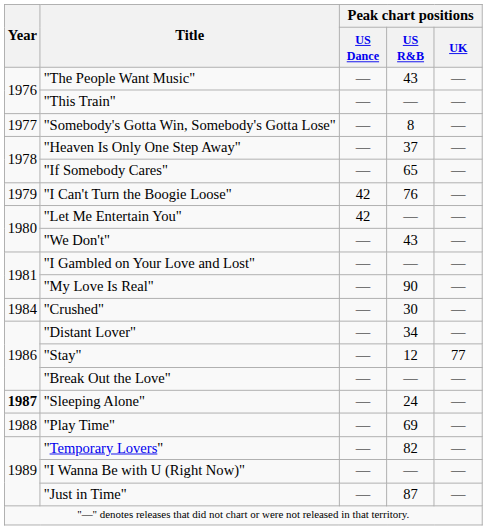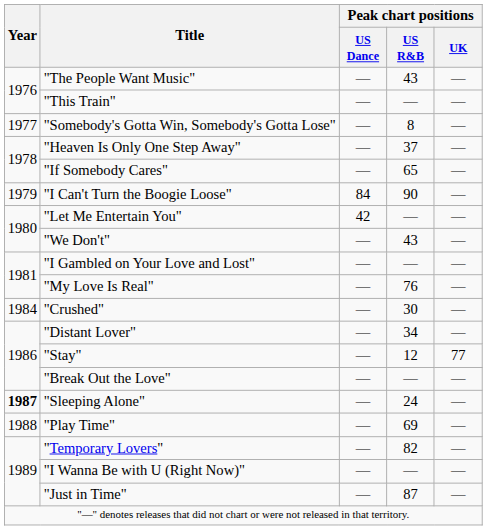 <table class="wikitable">
 <tr>
 <th scope="col" rowspan="2">Year</th>
 <th scope="col" rowspan="2">Title</th>
 <th scope="col" colspan="3">Peak chart positions</th>
 </tr>
 <tr>
 <th style="width:45px;"><small><a href='#'>US Dance</a></small><br></th>
 <th style="width:45px;"><small><a href='#'>US R&B</a></small><br></th>
 <th style="width:45px;"><small><a href='#'>UK</a></small><br></th>
 </tr>
 <tr>
 <td rowspan="2">1976</td>
 <td>"The People Want Music"</td>
 <td align=center>—</td>
 <td align=center>43</td>
 <td align=center>—</td>
 </tr>
 <tr>
 <td>"This Train"</td>
 <td align=center>—</td>
 <td align=center>—</td>
 <td align=center>―</td>
 </tr>
 <tr>
 <td rowspan="1">1977</td>
 <td>"Somebody's Gotta Win, Somebody's Gotta Lose"</td>
 <td align=center>—</td>
 <td align=center>8</td>
 <td align=center>—</td>
 </tr>
 <tr>
 <td rowspan="2">1978</td>
 <td>"Heaven Is Only One Step Away"</td>
 <td align=center>―</td>
 <td align=center>37</td>
 <td align=center>―</td>
 </tr>
 <tr>
 <td>"If Somebody Cares"</td>
 <td align=center>—</td>
 <td align=center>65</td>
 <td align=center>—</td>
 </tr>
 <tr>
 <td rowspan="1">1979</td>
 <td>"I Can't Turn the Boogie Loose"</td>
-<td align=center>42</td>
-<td align=center>76</td>
+<td align=center>84</td>
+<td align=center>90</td>
 <td align=center>—</td>
 </tr>
 <tr>
 <td rowspan="2">1980</td>
 <td>"Let Me Entertain You"</td>
 <td align=center>42</td>
 <td align=center>—</td>
 <td align=center>—</td>
 </tr>
 <tr>
 <td>"We Don't"</td>
 <td align=center>―</td>
 <td align=center>43</td>
 <td align=center>―</td>
 </tr>
 <tr>
 <td rowspan="2">1981</td>
 <td>"I Gambled on Your Love and Lost"</td>
 <td align=center>―</td>
 <td align=center>―</td>
 <td align=center>—</td>
 </tr>
 <tr>
 <td>"My Love Is Real"</td>
 <td align=center>―</td>
-<td align=center>90</td>
+<td align=center>76</td>
 <td align=center>―</td>
 </tr>
 <tr>
 <td rowspan="1">1984</td>
 <td>"Crushed"</td>
 <td align=center>―</td>
 <td align=center>30</td>
 <td align=center>―</td>
 </tr>
 <tr>
 <td rowspan="3">1986</td>
 <td>"Distant Lover"</td>
 <td align=center>―</td>
 <td align=center>34</td>
 <td align=center>―</td>
 </tr>
 <tr>
 <td>"Stay"</td>
 <td align=center>―</td>
 <td align=center>12</td>
 <td align=center>77</td>
 </tr>
 <tr>
 <td>"Break Out the Love"</td>
 <td align=center>―</td>
 <td align=center>—</td>
 <td align=center>―</td>
 </tr>
 <tr>
 <td rowspan="1"><strong>1987</strong></td>
 <td>"Sleeping Alone"</td>
 <td align=center>―</td>
 <td align=center>24</td>
 <td align=center>―</td>
 </tr>
 <tr>
 <td rowspan="1">1988</td>
 <td>"Play Time"</td>
 <td align=center>―</td>
 <td align=center>69</td>
 <td align=center>―</td>
 </tr>
 <tr>
 <td rowspan="3">1989</td>
 <td>"<a href='#'>Temporary Lovers</a>"</td>
 <td align=center>―</td>
 <td align=center>82</td>
 <td align=center>―</td>
 </tr>
 <tr>
 <td>"I Wanna Be with U (Right Now)"</td>
 <td align=center>―</td>
 <td align=center>—</td>
 <td align=center>―</td>
 </tr>
 <tr>
 <td>"Just in Time"</td>
 <td align=center>―</td>
 <td align=center>87</td>
 <td align=center>―</td>
 </tr>
 <tr>
 <td colspan="12" style="text-align:center; font-size:9pt;">"—" denotes releases that did not chart or were not released in that territory.</td>
 </tr>
 </table>
